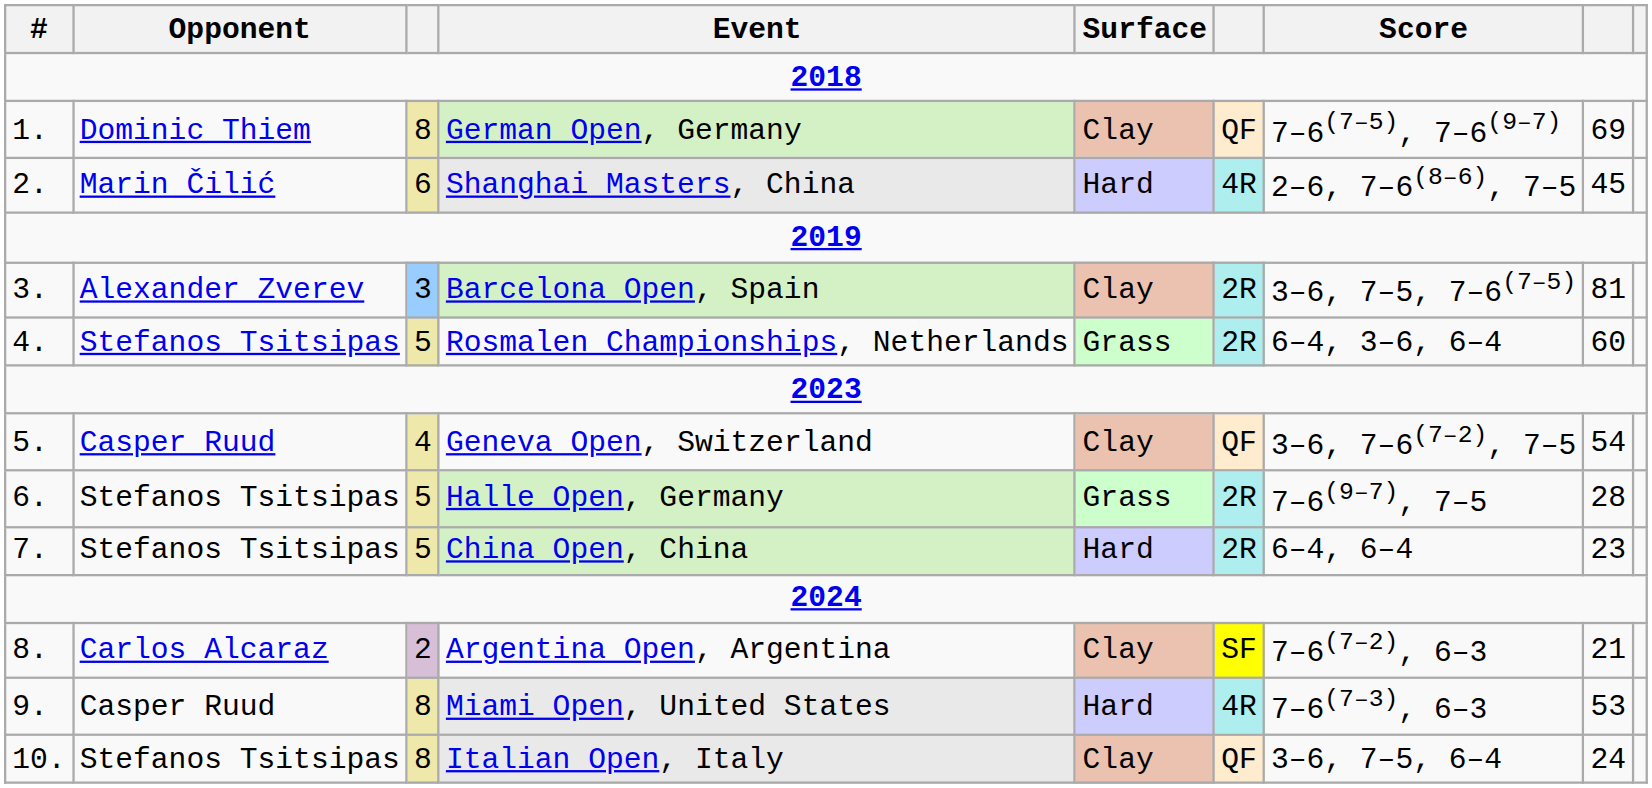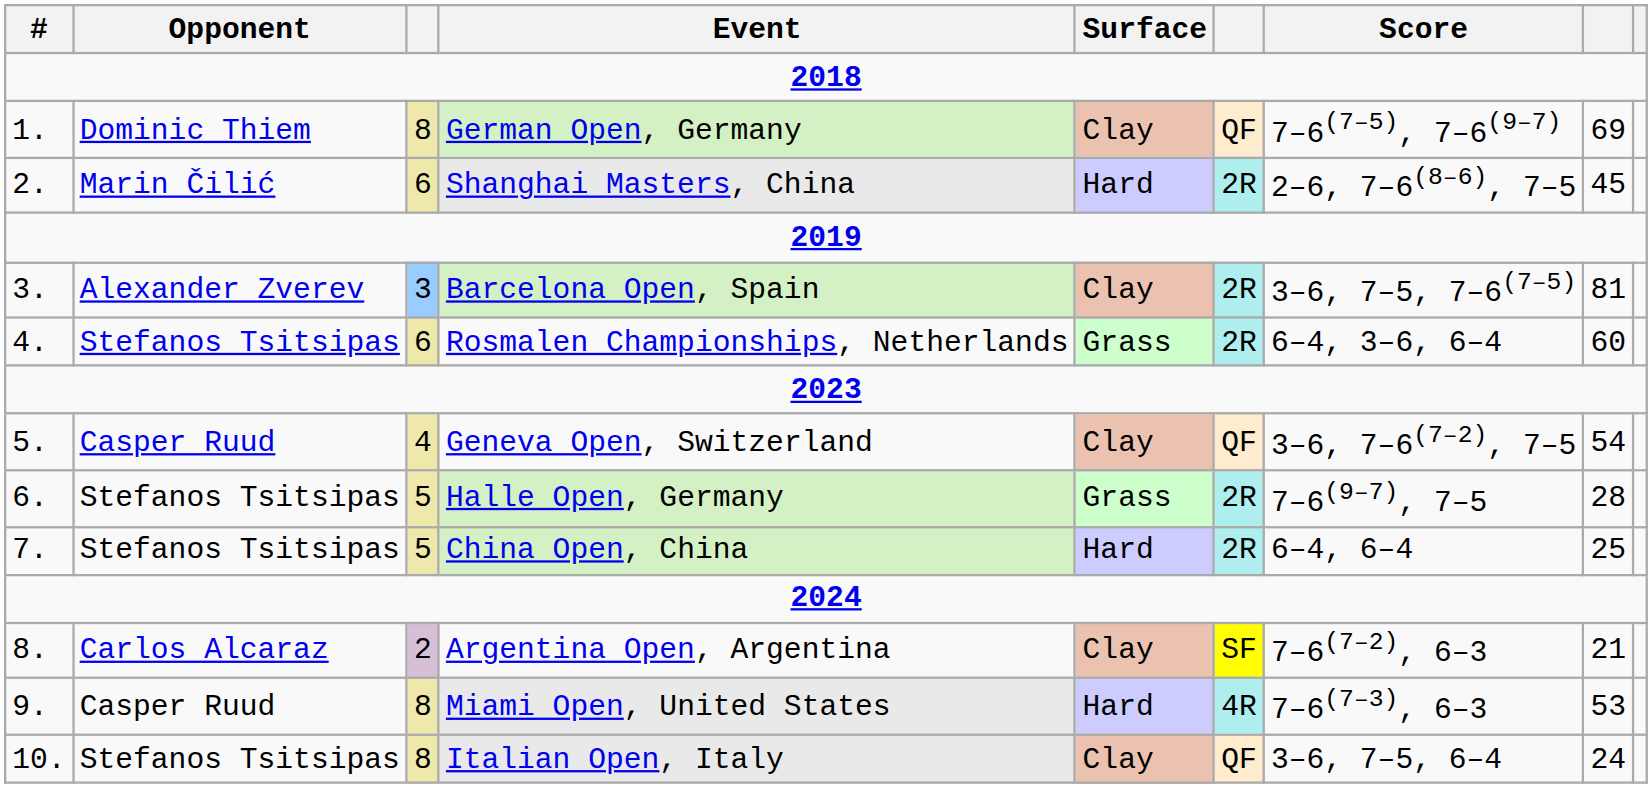 <table class="wikitable sortable">
 <tr>
 <th class=unsortable>#</th>
 <th>Opponent</th>
 <th></th>
 <th>Event</th>
 <th>Surface</th>
 <th class=unsortable></th>
 <th class=unsortable>Score</th>
 <th class=unsortable></th>
 <th class=unsortable></th>
 </tr>
 <tr>
 <td colspan=9 style=text-align:center><strong><a href='#'>2018</a></strong></td>
 </tr>
 <tr>
 <td>1.</td>
 <td> <a href='#'>Dominic Thiem</a></td>
 <td bgcolor=eee8aa>8</td>
 <td bgcolor=d4f1c5><a href='#'>German Open</a>, Germany</td>
 <td bgcolor=ebc2af>Clay</td>
 <td bgcolor=ffebcd>QF</td>
 <td>7–6<sup>(7–5)</sup>, 7–6<sup>(9–7)</sup></td>
 <td>69</td>
 <td></td>
 </tr>
 <tr>
 <td>2.</td>
 <td> <a href='#'>Marin Čilić</a></td>
 <td bgcolor=eee8aa>6</td>
 <td bgcolor=e9e9e9><a href='#'>Shanghai Masters</a>, China</td>
 <td bgcolor=ccccff>Hard</td>
-<td bgcolor=afeeee>4R</td>
+<td bgcolor=afeeee>2R</td>
 <td>2–6, 7–6<sup>(8–6)</sup>, 7–5</td>
 <td>45</td>
 <td></td>
 </tr>
 <tr>
 <td colspan=9 style=text-align:center><strong><a href='#'>2019</a></strong></td>
 </tr>
 <tr>
 <td>3.</td>
 <td> <a href='#'>Alexander Zverev</a></td>
 <td bgcolor=99ccff>3</td>
 <td style=background:#d4f1c5><a href='#'>Barcelona Open</a>, Spain</td>
 <td bgcolor=ebc2af>Clay</td>
 <td bgcolor=afeeee>2R</td>
 <td>3–6, 7–5, 7–6<sup>(7–5)</sup></td>
 <td>81</td>
 <td></td>
 </tr>
 <tr>
 <td>4.</td>
 <td> <a href='#'>Stefanos Tsitsipas</a></td>
-<td bgcolor=eee8aa>5</td>
+<td bgcolor=eee8aa>6</td>
 <td><a href='#'>Rosmalen Championships</a>, Netherlands</td>
 <td bgcolor=ccffcc>Grass</td>
 <td bgcolor=afeeee>2R</td>
 <td>6–4, 3–6, 6–4</td>
 <td>60</td>
 <td></td>
 </tr>
 <tr>
 <td colspan=9 style=text-align:center><strong><a href='#'>2023</a></strong></td>
 </tr>
 <tr>
 <td>5.</td>
 <td> <a href='#'>Casper Ruud</a></td>
 <td bgcolor=eee8aa>4</td>
 <td><a href='#'>Geneva Open</a>, Switzerland</td>
 <td bgcolor=EBC2AF>Clay</td>
 <td bgcolor=ffebcd>QF</td>
 <td>3–6, 7–6<sup>(7–2)</sup>, 7–5</td>
 <td>54</td>
 <td></td>
 </tr>
 <tr>
 <td>6.</td>
 <td> Stefanos Tsitsipas</td>
 <td bgcolor=eee8aa>5</td>
 <td style=background:#d4f1c5><a href='#'>Halle Open</a>, Germany</td>
 <td bgcolor=ccffcc>Grass</td>
 <td bgcolor=afeeee>2R</td>
 <td>7–6<sup>(9–7)</sup>, 7–5</td>
 <td>28</td>
 <td></td>
 </tr>
 <tr>
 <td>7.</td>
 <td> Stefanos Tsitsipas</td>
 <td bgcolor=eee8aa>5</td>
 <td style=background:#d4f1c5><a href='#'>China Open</a>, China</td>
 <td bgcolor=ccccff>Hard</td>
 <td bgcolor=afeeee>2R</td>
 <td>6–4, 6–4</td>
-<td>23</td>
+<td>25</td>
 <td></td>
 </tr>
 <tr>
 <td colspan=9 style=text-align:center><strong><a href='#'>2024</a></strong></td>
 </tr>
 <tr>
 <td>8.</td>
 <td> <a href='#'>Carlos Alcaraz</a></td>
 <td bgcolor=thistle>2</td>
 <td><a href='#'>Argentina Open</a>, Argentina</td>
 <td bgcolor=EBC2AF>Clay</td>
 <td bgcolor=yellow>SF</td>
 <td>7–6<sup>(7–2)</sup>, 6–3</td>
 <td>21</td>
 <td></td>
 </tr>
 <tr>
 <td>9.</td>
 <td> Casper Ruud</td>
 <td bgcolor=eee8aa>8</td>
 <td bgcolor=e9e9e9><a href='#'>Miami Open</a>, United States</td>
 <td bgcolor=ccccff>Hard</td>
 <td bgcolor=afeeee>4R</td>
 <td>7–6<sup>(7–3)</sup>, 6–3</td>
 <td>53</td>
 <td></td>
 </tr>
 <tr>
 <td>10.</td>
 <td> Stefanos Tsitsipas</td>
 <td bgcolor=eee8aa>8</td>
 <td bgcolor=e9e9e9><a href='#'>Italian Open</a>, Italy</td>
 <td bgcolor=EBC2AF>Clay</td>
 <td bgcolor=ffebcd>QF</td>
 <td>3–6, 7–5, 6–4</td>
 <td>24</td>
 <td></td>
 </tr>
 </table>
